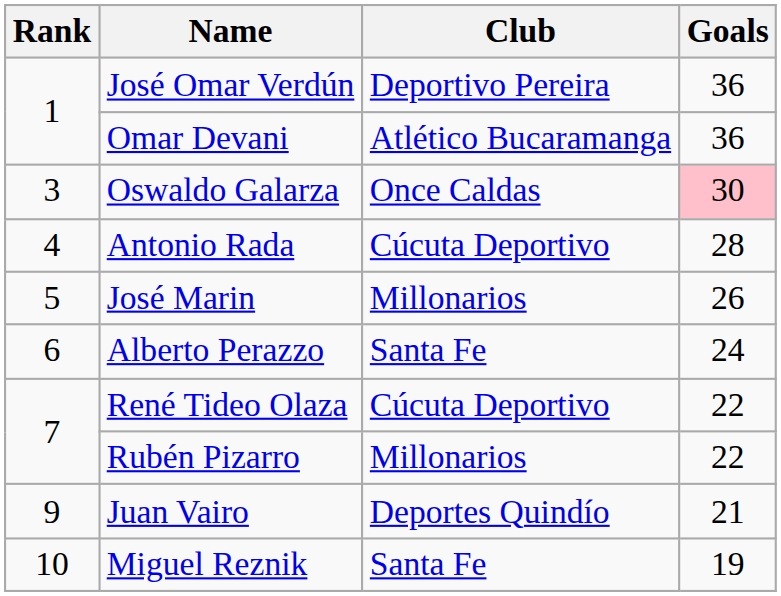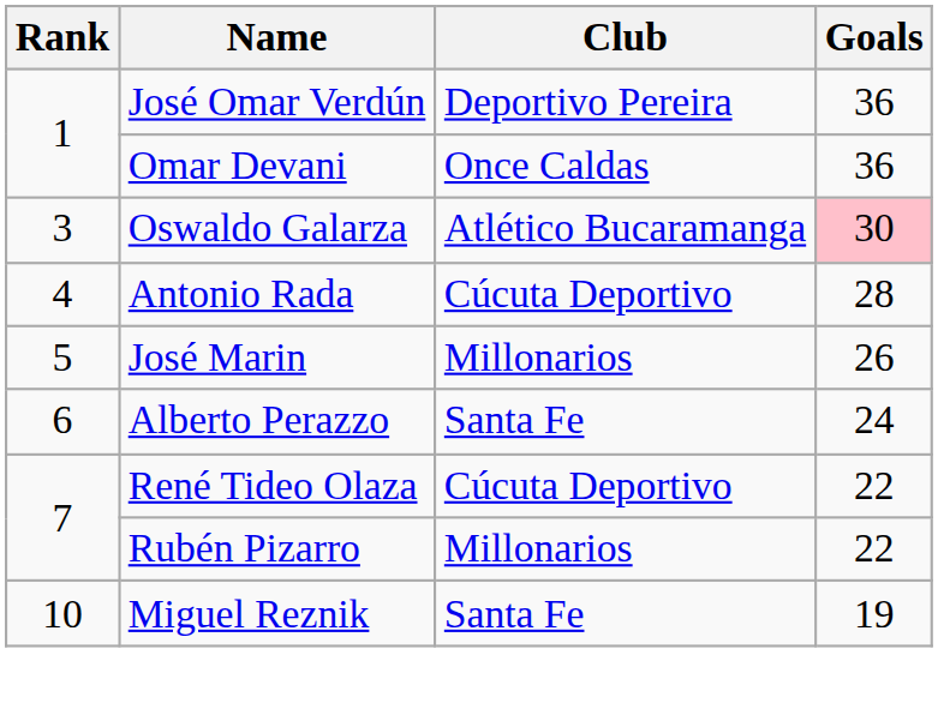 <table class="wikitable" border="1">
 <tr>
 <th>Rank</th>
 <th>Name</th>
 <th>Club</th>
 <th>Goals</th>
 </tr>
 <tr>
 <td rowspan=2 align=center>1</td>
 <td> <a href='#'>José Omar Verdún</a></td>
 <td><a href='#'>Deportivo Pereira</a></td>
 <td align=center>36</td>
 </tr>
 <tr>
 <td> <a href='#'>Omar Devani</a></td>
-<td><a href='#'>Atlético Bucaramanga</a></td>
+<td><a href='#'>Once Caldas</a></td>
 <td align=center>36</td>
 </tr>
 <tr>
 <td align=center>3</td>
 <td> <a href='#'>Oswaldo Galarza</a></td>
-<td><a href='#'>Once Caldas</a></td>
+<td><a href='#'>Atlético Bucaramanga</a></td>
 <td align=center style="background: pink;">30</td>
 </tr>
 <tr>
 <td align=center>4</td>
 <td> <a href='#'>Antonio Rada</a></td>
 <td><a href='#'>Cúcuta Deportivo</a></td>
 <td align=center>28</td>
 </tr>
 <tr>
 <td align=center>5</td>
 <td> <a href='#'>José Marin</a></td>
 <td><a href='#'>Millonarios</a></td>
 <td align=center>26</td>
 </tr>
 <tr>
 <td align=center>6</td>
 <td> <a href='#'>Alberto Perazzo</a></td>
 <td><a href='#'>Santa Fe</a></td>
 <td align=center>24</td>
 </tr>
 <tr>
 <td rowspan=2 align=center>7</td>
 <td> <a href='#'>René Tideo Olaza</a></td>
 <td><a href='#'>Cúcuta Deportivo</a></td>
 <td align=center>22</td>
 </tr>
 <tr>
 <td> <a href='#'>Rubén Pizarro</a></td>
 <td><a href='#'>Millonarios</a></td>
 <td align=center>22</td>
 </tr>
 <tr>
-<td align=center>9</td>
-<td> <a href='#'>Juan Vairo</a></td>
-<td><a href='#'>Deportes Quindío</a></td>
-<td align=center>21</td>
-</tr>
-<tr>
 <td align=center>10</td>
 <td> <a href='#'>Miguel Reznik</a></td>
 <td><a href='#'>Santa Fe</a></td>
 <td align=center>19</td>
 </tr>
 </table>
